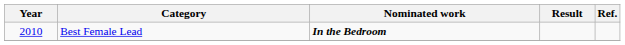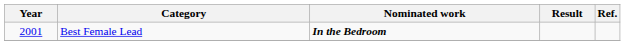 <table class=wikitable>
 <tr>
 <th scope="col" style="width:5em;">Year</th>
 <th scope="col" style="width:28em;">Category</th>
 <th scope="col" style="width:25em;">Nominated work</th>
 <th scope="col" style="width:5em;">Result</th>
 <th>Ref.</th>
 </tr>
 <tr>
-<td style="text-align:center;"><a href='#'>2010</a></td>
+<td style="text-align:center;"><a href='#'>2001</a></td>
 <td><a href='#'>Best Female Lead</a></td>
 <td><strong><em>In the Bedroom</em></strong></td>
 <td></td>
 <td></td>
 </tr>
 <tr>
 </tr>
 </table>
